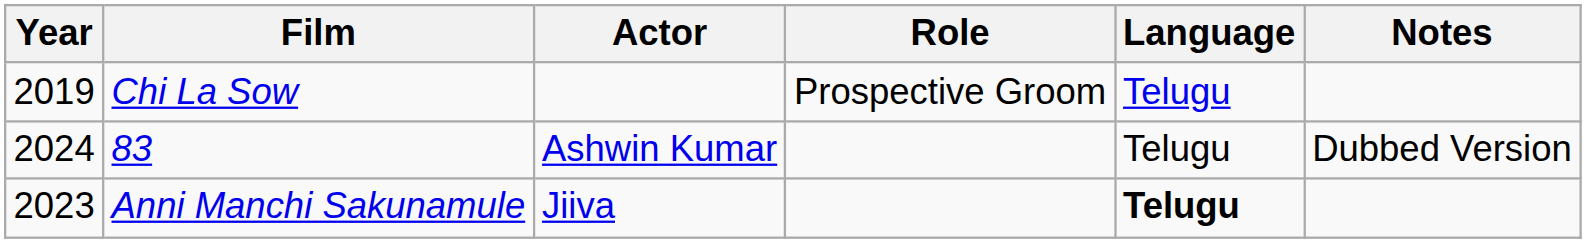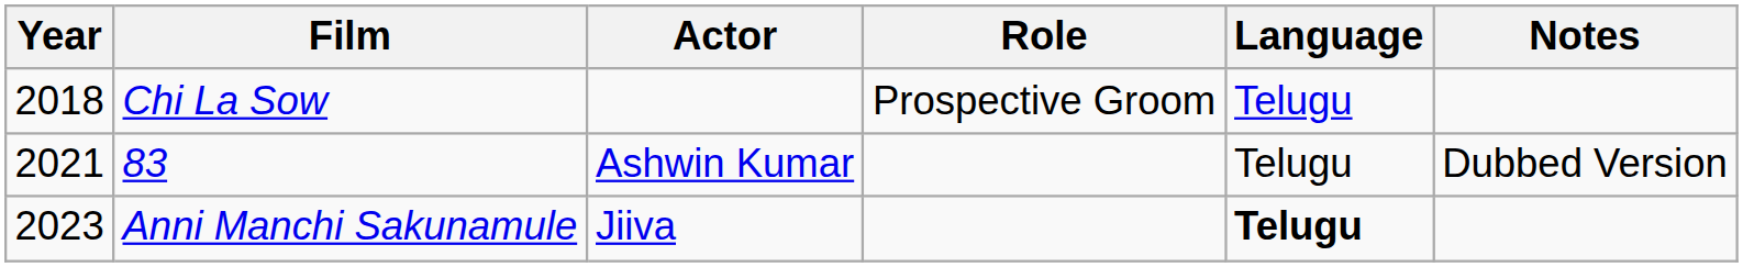 <table class="wikitable sortable plainrowheaders">
 <tr>
 <th scope="col">Year</th>
 <th scope="col">Film</th>
 <th scope="col">Actor</th>
 <th scope="col">Role</th>
 <th scope="col">Language</th>
 <th scope="col">Notes</th>
 </tr>
 <tr>
-<td>2019</td>
+<td>2018</td>
 <td><em><a href='#'>Chi La Sow</a></em></td>
 <td></td>
 <td>Prospective Groom</td>
 <td><a href='#'>Telugu</a></td>
 <td></td>
 </tr>
 <tr>
-<td>2024</td>
+<td>2021</td>
 <td><em><a href='#'>83</a></em></td>
 <td><a href='#'>Ashwin Kumar</a></td>
 <td></td>
 <td>Telugu</td>
 <td>Dubbed Version</td>
 </tr>
 <tr>
 <td>2023</td>
 <td><em><a href='#'>Anni Manchi Sakunamule</a></em></td>
 <td><a href='#'>Jiiva</a></td>
 <td></td>
 <td><strong>Telugu</strong></td>
 <td></td>
 </tr>
 </table>
